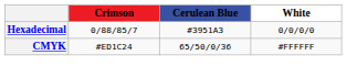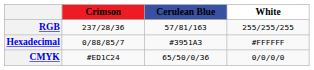 <table class="wikitable" style="text-align:center;">
 <tr>
 <th></th>
 <th style="background:#ed1c24; width:130px"><span>Crimson</span></th>
 <th style="background:#3951a3; width:130px"><span>Cerulean Blue</span></th>
 <th style="background:#FFFFFF; width:130px"><span>White</span></th>
 </tr>
 <tr>
+<td style="background:#F2F2F2; text-align:right"><strong><a href='#'>RGB</a></strong></td>
+<td><code>237/28/36</code></td>
+<td><code>57/81/163</code></td>
+<td><code>255/255/255</code></td>
+</tr>
+<tr>
 <td style="background:#F2F2F2; text-align:right"><strong><a href='#'>Hexadecimal</a></strong></td>
 <td><code>0/88/85/7</code></td>
 <td><code>#3951A3</code></td>
-<td><code>0/0/0/0</code></td>
+<td><code>#FFFFFF</code></td>
 </tr>
 <tr>
 <td style="background:#F2F2F2; text-align:right"><strong><a href='#'>CMYK</a></strong></td>
 <td><code>#ED1C24</code></td>
 <td><code>65/50/0/36</code></td>
-<td><code>#FFFFFF</code></td>
+<td><code>0/0/0/0</code></td>
 </tr>
 </table>
